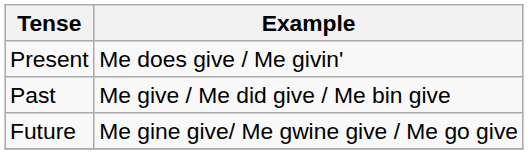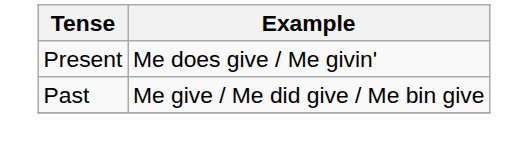 <table class="wikitable" style="text-align: left; white-space:nowrap; margin:auto; font-size:95.2%;">
 <tr>
 <th>Tense</th>
 <th>Example</th>
 </tr>
 <tr>
 <td>Present</td>
 <td>Me does give / Me givin'</td>
 </tr>
 <tr>
 <td>Past</td>
 <td>Me give / Me did give / Me bin give</td>
 </tr>
 <tr>
-<td>Future</td>
-<td>Me gine give/ Me gwine give / Me go give</td>
-</tr>
-<tr>
 </tr>
 </table>
